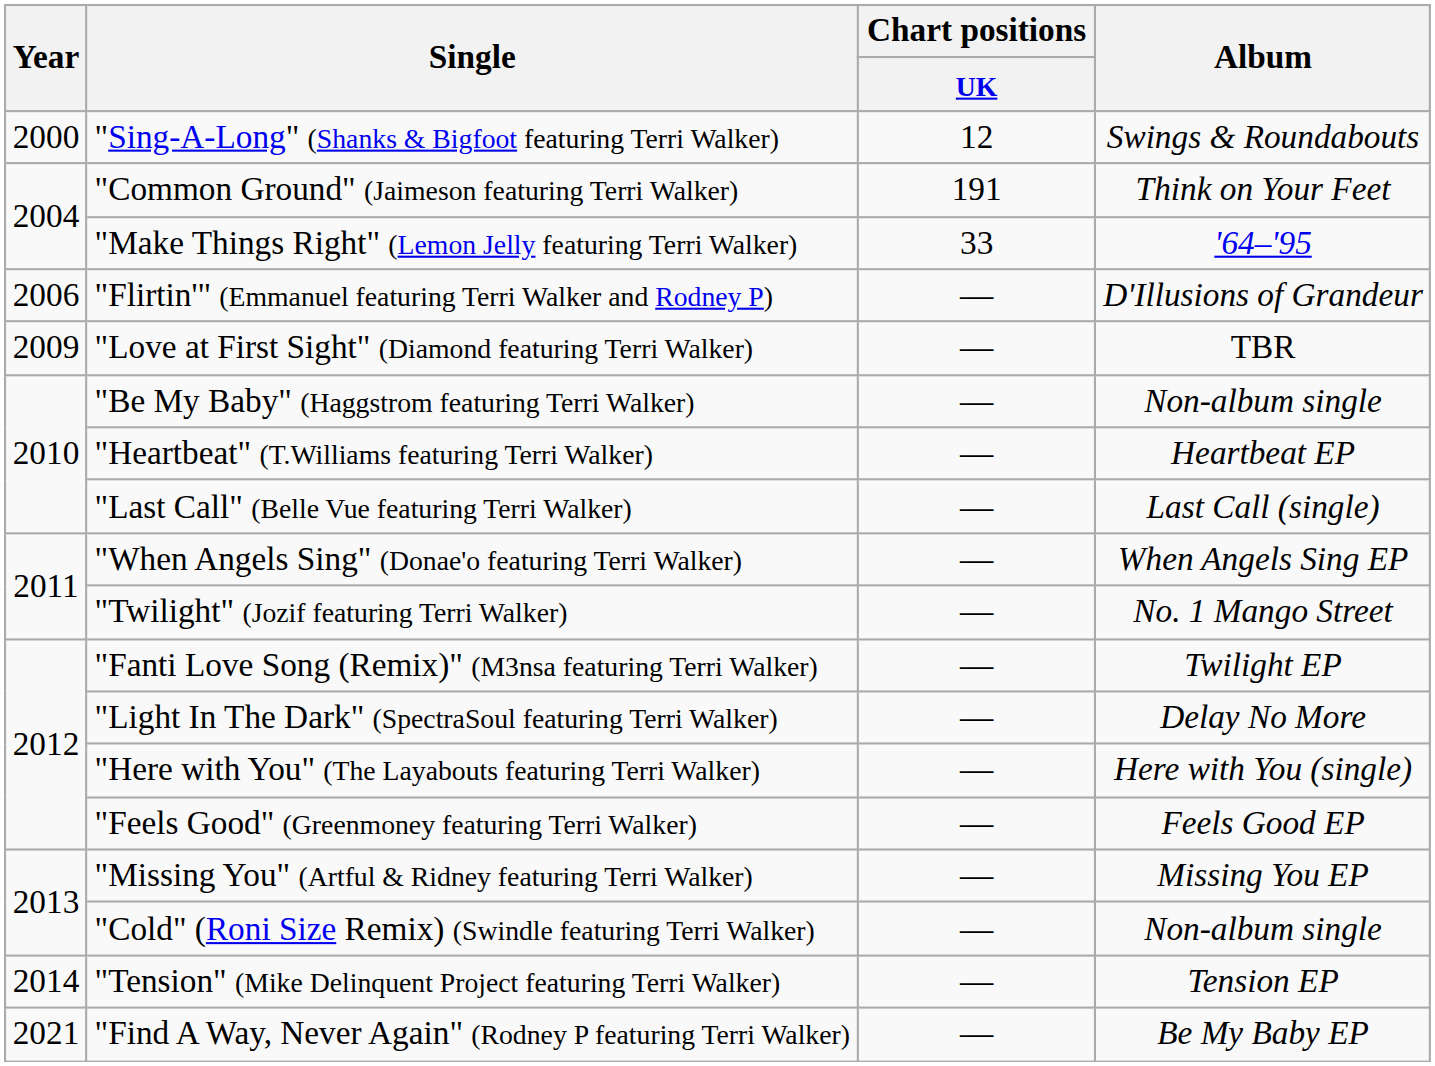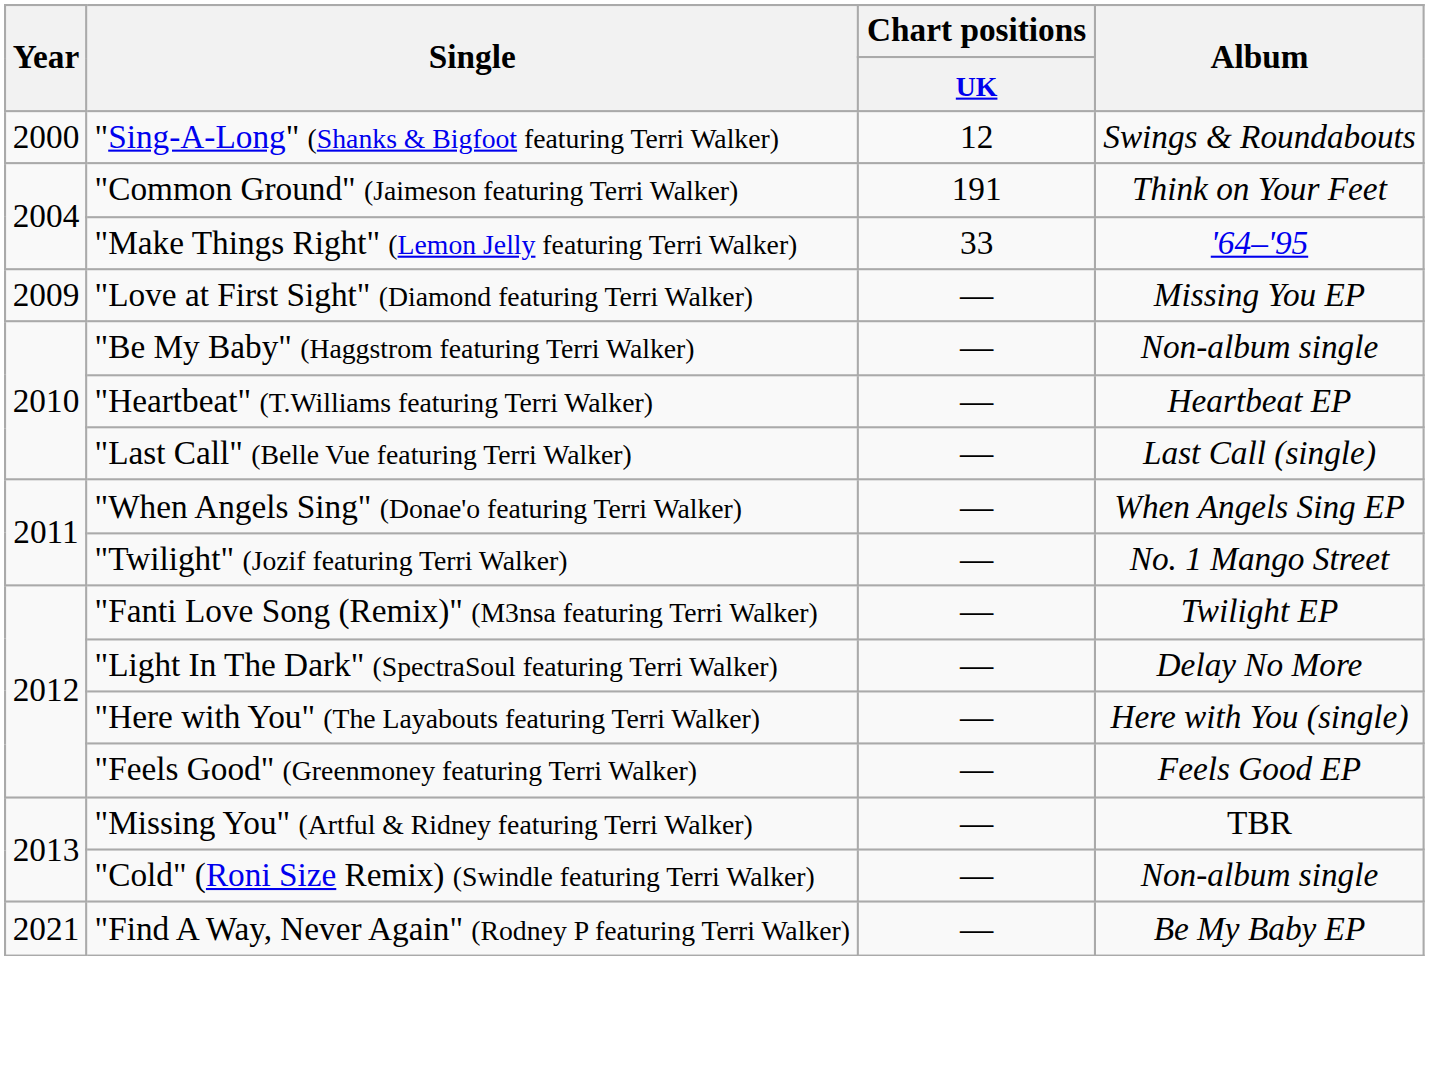 <table class="wikitable">
 <tr>
 <th align="center" rowspan="2">Year</th>
 <th align="center" rowspan="2">Single</th>
 <th align="center" colspan="1">Chart positions</th>
 <th align="center" rowspan="2">Album</th>
 </tr>
 <tr>
 <th width="107"><small><a href='#'>UK</a></small></th>
 </tr>
 <tr>
 <td align="center">2000</td>
 <td align="left">"<a href='#'>Sing-A-Long</a>" <small>(<a href='#'>Shanks & Bigfoot</a> featuring Terri Walker)</small></td>
 <td align="center">12</td>
 <td align="center"><em>Swings & Roundabouts</em></td>
 </tr>
 <tr>
 <td align="center" rowspan="2">2004</td>
 <td align="left">"Common Ground" <small>(Jaimeson featuring Terri Walker)</small></td>
 <td align="center">191</td>
 <td align="center"><em>Think on Your Feet</em></td>
 </tr>
 <tr>
 <td align="left">"Make Things Right" <small>(<a href='#'>Lemon Jelly</a> featuring Terri Walker)</small></td>
 <td align="center">33</td>
 <td align="center"><em><a href='#'>'64–'95</a></em></td>
 </tr>
 <tr>
-<td align="center">2006</td>
-<td align="left">"Flirtin'" <small>(Emmanuel featuring Terri Walker and <a href='#'>Rodney P</a>)</small></td>
-<td align="center">—</td>
-<td align="center"><em>D'Illusions of Grandeur</em></td>
-</tr>
-<tr>
 <td align="center">2009</td>
 <td align="left">"Love at First Sight" <small>(Diamond featuring Terri Walker)</small></td>
 <td align="center">—</td>
-<td align="center">TBR</td>
+<td align="center"><em>Missing You EP</em></td>
 </tr>
 <tr>
 <td align="center" rowspan="3">2010</td>
 <td align="left">"Be My Baby" <small>(Haggstrom featuring Terri Walker)</small></td>
 <td align="center">—</td>
 <td align="center"><em>Non-album single</em></td>
 </tr>
 <tr>
 <td align="left">"Heartbeat" <small>(T.Williams featuring Terri Walker)</small></td>
 <td align="center">—</td>
 <td align="center"><em>Heartbeat EP</em></td>
 </tr>
 <tr>
 <td align="left">"Last Call" <small>(Belle Vue featuring Terri Walker)</small></td>
 <td align="center">—</td>
 <td align="center"><em>Last Call (single)</em></td>
 </tr>
 <tr>
 <td align="center" rowspan="2">2011</td>
 <td align="left">"When Angels Sing" <small>(Donae'o featuring Terri Walker)</small></td>
 <td align="center">—</td>
 <td align="center"><em>When Angels Sing EP</em></td>
 </tr>
 <tr>
 <td align="left">"Twilight" <small>(Jozif featuring Terri Walker)</small></td>
 <td align="center">—</td>
 <td align="center"><em>No. 1 Mango Street</em></td>
 </tr>
 <tr>
 <td align="center" rowspan="4">2012</td>
 <td align="left">"Fanti Love Song (Remix)" <small>(M3nsa featuring Terri Walker)</small></td>
 <td align="center">—</td>
 <td align="center"><em>Twilight EP</em></td>
 </tr>
 <tr>
 <td align="left">"Light In The Dark" <small>(SpectraSoul featuring Terri Walker)</small></td>
 <td align="center">—</td>
 <td align="center"><em>Delay No More</em></td>
 </tr>
 <tr>
 <td align="left">"Here with You" <small>(The Layabouts featuring Terri Walker)</small></td>
 <td align="center">—</td>
 <td align="center"><em>Here with You (single)</em></td>
 </tr>
 <tr>
 <td align="left">"Feels Good" <small>(Greenmoney featuring Terri Walker)</small></td>
 <td align="center">—</td>
 <td align="center"><em>Feels Good EP</em></td>
 </tr>
 <tr>
 <td align="center" rowspan="2">2013</td>
 <td align="left">"Missing You" <small>(Artful & Ridney featuring Terri Walker)</small></td>
 <td align="center">—</td>
-<td align="center"><em>Missing You EP</em></td>
+<td align="center">TBR</td>
 </tr>
 <tr>
 <td align="left">"Cold" (<a href='#'>Roni Size</a> Remix) <small>(Swindle featuring Terri Walker)</small></td>
 <td align="center">—</td>
 <td align="center"><em>Non-album single</em></td>
-</tr>
-<tr>
-<td align="center">2014</td>
-<td align="left">"Tension" <small>(Mike Delinquent Project featuring Terri Walker)</small></td>
-<td align="center">—</td>
-<td align="center"><em>Tension EP</em></td>
 </tr>
 <tr>
 <td align="center">2021</td>
 <td align="left">"Find A Way, Never Again" <small>(Rodney P featuring Terri Walker)</small></td>
 <td align="center">—</td>
 <td align="center"><em>Be My Baby EP</em></td>
 </tr>
 </table>
